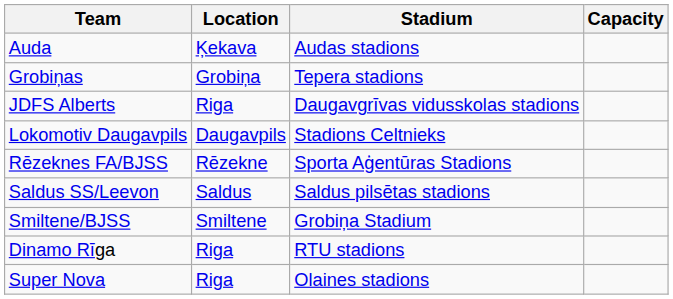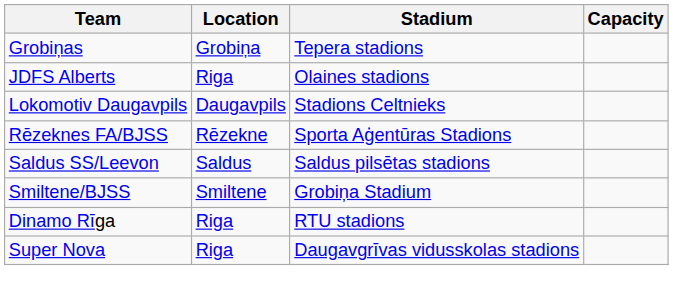 <table class="wikitable sortable">
 <tr>
 <th>Team</th>
 <th>Location</th>
 <th>Stadium</th>
 <th>Capacity</th>
-</tr>
-<tr>
-<td><a href='#'>Auda</a></td>
-<td><a href='#'>Ķekava</a></td>
-<td><a href='#'>Audas stadions</a></td>
-<td></td>
 </tr>
 <tr>
 <td><a href='#'>Grobiņas</a></td>
 <td><a href='#'>Grobiņa</a></td>
 <td><a href='#'>Tepera stadions</a></td>
 <td></td>
 </tr>
 <tr>
 <td><a href='#'>JDFS Alberts</a></td>
 <td><a href='#'>Riga</a></td>
-<td><a href='#'>Daugavgrīvas vidusskolas stadions</a></td>
+<td><a href='#'>Olaines stadions</a></td>
 <td></td>
 </tr>
 <tr>
 <td><a href='#'>Lokomotiv Daugavpils</a></td>
 <td><a href='#'>Daugavpils</a></td>
 <td><a href='#'>Stadions Celtnieks</a></td>
 <td></td>
 </tr>
 <tr>
 <td><a href='#'>Rēzeknes FA/BJSS</a></td>
 <td><a href='#'>Rēzekne</a></td>
 <td><a href='#'>Sporta Aģentūras Stadions</a></td>
 <td></td>
 </tr>
 <tr>
 <td><a href='#'>Saldus SS/Leevon</a></td>
 <td><a href='#'>Saldus</a></td>
 <td><a href='#'>Saldus pilsētas stadions</a></td>
 <td></td>
 </tr>
 <tr>
 <td><a href='#'>Smiltene/BJSS</a></td>
 <td><a href='#'>Smiltene</a></td>
 <td><a href='#'>Grobiņa Stadium</a></td>
 <td></td>
 </tr>
 <tr>
 <td><a href='#'>Dinamo Rī</a>ga</td>
 <td><a href='#'>Riga</a></td>
 <td><a href='#'>RTU stadions</a></td>
 <td></td>
 </tr>
 <tr>
 <td><a href='#'>Super Nova</a></td>
 <td><a href='#'>Riga</a></td>
-<td><a href='#'>Olaines stadions</a></td>
+<td><a href='#'>Daugavgrīvas vidusskolas stadions</a></td>
 <td></td>
 </tr>
 </table>
